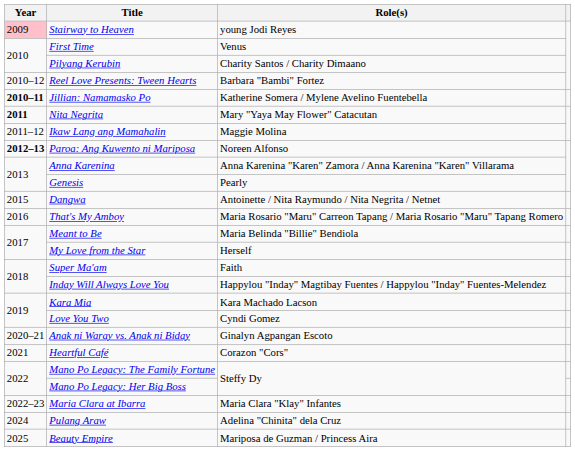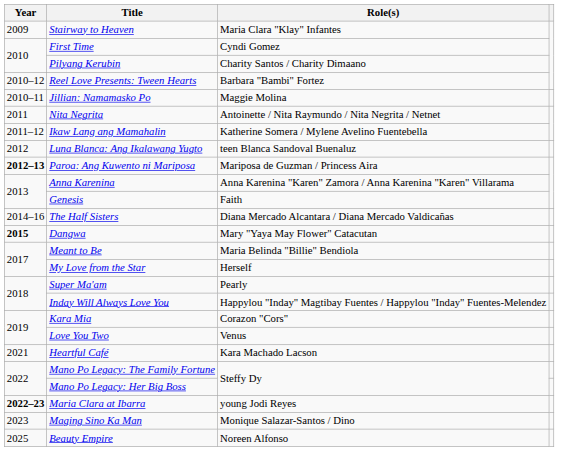 <table class="wikitable">
 <tr>
 <th>Year</th>
 <th>Title</th>
 <th>Role(s)</th>
 <th></th>
 </tr>
 <tr>
-<td style="background: pink;">2009</td>
+<td>2009</td>
 <td><em><a href='#'>Stairway to Heaven</a></em></td>
-<td>young Jodi Reyes</td>
+<td>Maria Clara "Klay" Infantes</td>
 <td rowspan="4"></td>
 </tr>
 <tr>
 <td rowspan="2">2010</td>
 <td><em><a href='#'>First Time</a></em></td>
-<td>Venus</td>
+<td>Cyndi Gomez</td>
 </tr>
 <tr>
 <td><em><a href='#'>Pilyang Kerubin</a></em></td>
 <td>Charity Santos / Charity Dimaano</td>
 </tr>
 <tr>
 <td>2010–12</td>
 <td><em><a href='#'>Reel Love Presents: Tween Hearts</a></em></td>
 <td>Barbara "Bambi" Fortez</td>
 </tr>
 <tr>
-<td><strong>2010–11</strong></td>
+<td>2010–11</td>
 <td><em><a href='#'>Jillian: Namamasko Po</a></em></td>
-<td>Katherine Somera / Mylene Avelino Fuentebella</td>
+<td>Maggie Molina</td>
 <td></td>
 </tr>
 <tr>
-<td><strong>2011</strong></td>
+<td>2011</td>
 <td><em><a href='#'>Nita Negrita</a></em></td>
-<td>Mary "Yaya May Flower" Catacutan</td>
+<td>Antoinette / Nita Raymundo / Nita Negrita / Netnet</td>
 <td rowspan="2"></td>
 </tr>
 <tr>
 <td>2011–12</td>
 <td><em><a href='#'>Ikaw Lang ang Mamahalin</a></em></td>
-<td>Maggie Molina</td>
+<td>Katherine Somera / Mylene Avelino Fuentebella</td>
+</tr>
+<tr>
+<td>2012</td>
+<td><em><a href='#'>Luna Blanca: Ang Ikalawang Yugto</a></em></td>
+<td>teen Blanca Sandoval Buenaluz</td>
+<td></td>
 </tr>
 <tr>
 <td><strong>2012–13</strong></td>
 <td><em><a href='#'>Paroa: Ang Kuwento ni Mariposa</a></em></td>
-<td>Noreen Alfonso</td>
+<td>Mariposa de Guzman / Princess Aira</td>
 <td rowspan="3"></td>
 </tr>
 <tr>
 <td rowspan="2">2013</td>
 <td><em><a href='#'>Anna Karenina</a></em></td>
 <td>Anna Karenina "Karen" Zamora / Anna Karenina "Karen" Villarama</td>
 </tr>
 <tr>
 <td><em><a href='#'>Genesis</a></em></td>
-<td>Pearly</td>
+<td>Faith</td>
 </tr>
 <tr>
-<td>2015</td>
-<td><em><a href='#'>Dangwa</a></em></td>
-<td>Antoinette / Nita Raymundo / Nita Negrita / Netnet</td>
+<td>2014–16</td>
+<td><em><a href='#'>The Half Sisters</a></em></td>
+<td>Diana Mercado Alcantara / Diana Mercado Valdicañas</td>
 <td></td>
 </tr>
 <tr>
-<td>2016</td>
-<td><em><a href='#'>That's My Amboy</a></em></td>
-<td>Maria Rosario "Maru" Carreon Tapang / Maria Rosario "Maru" Tapang Romero</td>
+<td><strong>2015</strong></td>
+<td><em><a href='#'>Dangwa</a></em></td>
+<td>Mary "Yaya May Flower" Catacutan</td>
 <td></td>
 </tr>
 <tr>
 <td rowspan="2">2017</td>
 <td><em><a href='#'>Meant to Be</a></em></td>
 <td>Maria Belinda "Billie" Bendiola</td>
 <td></td>
 </tr>
 <tr>
 <td><em><a href='#'>My Love from the Star</a></em></td>
 <td>Herself</td>
 <td></td>
 </tr>
 <tr>
 <td rowspan="2">2018</td>
 <td><em><a href='#'>Super Ma'am</a></em></td>
-<td>Faith</td>
+<td>Pearly</td>
 <td></td>
 </tr>
 <tr>
 <td><em><a href='#'>Inday Will Always Love You</a></em></td>
 <td>Happylou "Inday" Magtibay Fuentes / Happylou "Inday" Fuentes-Melendez</td>
 <td></td>
 </tr>
 <tr>
 <td rowspan="2">2019</td>
 <td><em><a href='#'>Kara Mia</a></em></td>
-<td>Kara Machado Lacson</td>
+<td>Corazon "Cors"</td>
 <td></td>
 </tr>
 <tr>
 <td><em><a href='#'>Love You Two</a></em></td>
-<td>Cyndi Gomez</td>
-<td></td>
-</tr>
-<tr>
-<td>2020–21</td>
-<td><em><a href='#'>Anak ni Waray vs. Anak ni Biday</a></em></td>
-<td>Ginalyn Agpangan Escoto</td>
+<td>Venus</td>
 <td></td>
 </tr>
 <tr>
 <td>2021</td>
 <td><em><a href='#'>Heartful Café</a></em></td>
-<td>Corazon "Cors"</td>
+<td>Kara Machado Lacson</td>
 <td></td>
 </tr>
 <tr>
 <td rowspan="2">2022</td>
 <td><em><a href='#'>Mano Po Legacy: The Family Fortune</a></em></td>
 <td rowspan="2">Steffy Dy</td>
 <td></td>
 </tr>
 <tr>
 <td><em><a href='#'>Mano Po Legacy: Her Big Boss</a></em></td>
 <td></td>
 </tr>
 <tr>
-<td>2022–23</td>
+<td><strong>2022–23</strong></td>
 <td><em><a href='#'>Maria Clara at Ibarra</a></em></td>
-<td>Maria Clara "Klay" Infantes</td>
+<td>young Jodi Reyes</td>
 <td></td>
 </tr>
 <tr>
-<td>2024</td>
-<td><em><a href='#'>Pulang Araw</a></em></td>
-<td>Adelina "Chinita" dela Cruz</td>
+<td>2023</td>
+<td><em><a href='#'>Maging Sino Ka Man</a></em></td>
+<td>Monique Salazar-Santos / Dino</td>
 <td></td>
 </tr>
 <tr>
 <td>2025</td>
 <td><em><a href='#'>Beauty Empire</a></em></td>
-<td>Mariposa de Guzman / Princess Aira</td>
+<td>Noreen Alfonso</td>
 <td></td>
 </tr>
 </table>
